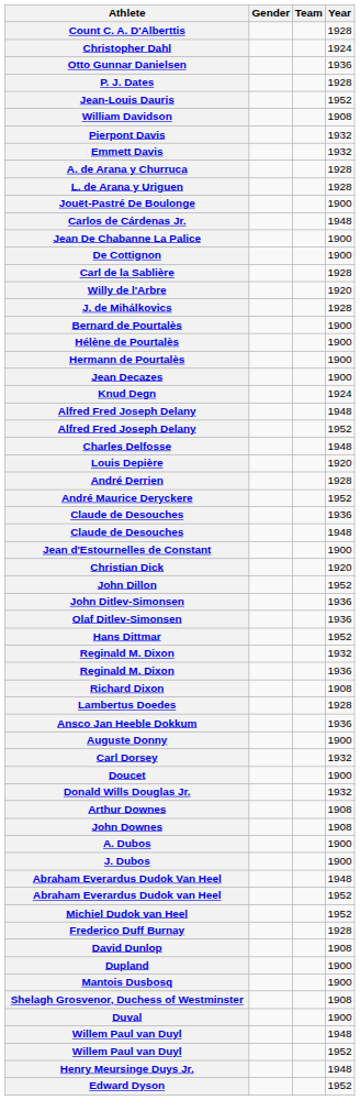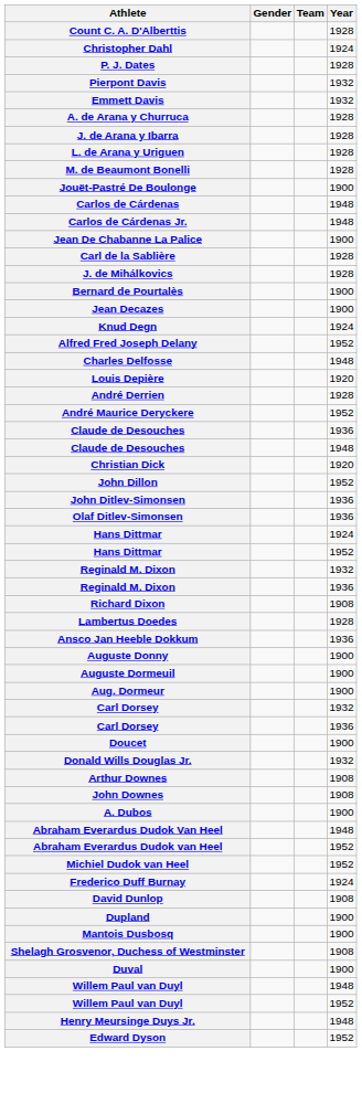 <table class="wikitable plainrowheaders">
 <tr>
 <th scope="col" style="width:22em">Athlete</th>
 <th scope="col">Gender</th>
 <th scope="col">Team</th>
 <th scope="col">Year</th>
 </tr>
 <tr>
 <th scope="row"><a href='#'>Count C. A. D'Alberttis</a></th>
 <td style="text-align:center"></td>
 <td></td>
 <td>1928</td>
 </tr>
 <tr>
 <th scope="row"><a href='#'>Christopher Dahl</a></th>
 <td style="text-align:center"></td>
 <td></td>
 <td>1924</td>
 </tr>
 <tr>
-<th scope="row"><a href='#'>Otto Gunnar Danielsen</a></th>
-<td style="text-align:center"></td>
-<td></td>
-<td>1936</td>
-</tr>
-<tr>
 <th scope="row"><a href='#'>P. J. Dates</a></th>
 <td style="text-align:center"></td>
 <td></td>
 <td>1928</td>
-</tr>
-<tr>
-<th scope="row"><a href='#'>Jean-Louis Dauris</a></th>
-<td style="text-align:center"></td>
-<td></td>
-<td>1952</td>
-</tr>
-<tr>
-<th scope="row"><a href='#'>William Davidson</a></th>
-<td style="text-align:center"></td>
-<td></td>
-<td>1908</td>
 </tr>
 <tr>
 <th scope="row"><a href='#'>Pierpont Davis</a></th>
 <td style="text-align:center"></td>
 <td></td>
 <td>1932</td>
 </tr>
 <tr>
 <th scope="row"><a href='#'>Emmett Davis</a></th>
 <td style="text-align:center"></td>
 <td></td>
 <td>1932</td>
 </tr>
 <tr>
 <th scope="row"><a href='#'>A. de Arana y Churruca</a></th>
 <td style="text-align:center"></td>
 <td></td>
 <td>1928</td>
 </tr>
 <tr>
+<th scope="row"><a href='#'>J. de Arana y Ibarra</a></th>
+<td style="text-align:center"></td>
+<td></td>
+<td>1928</td>
+</tr>
+<tr>
 <th scope="row"><a href='#'>L. de Arana y Uriguen</a></th>
+<td style="text-align:center"></td>
+<td></td>
+<td>1928</td>
+</tr>
+<tr>
+<th scope="row"><a href='#'>M. de Beaumont Bonelli</a></th>
 <td style="text-align:center"></td>
 <td></td>
 <td>1928</td>
 </tr>
 <tr>
 <th scope="row"><a href='#'>Jouët-Pastré De Boulonge</a></th>
 <td style="text-align:center"></td>
 <td></td>
 <td>1900</td>
+</tr>
+<tr>
+<th scope="row"><a href='#'>Carlos de Cárdenas</a></th>
+<td style="text-align:center"></td>
+<td></td>
+<td>1948</td>
 </tr>
 <tr>
 <th scope="row"><a href='#'>Carlos de Cárdenas Jr.</a></th>
 <td style="text-align:center"></td>
 <td></td>
 <td>1948</td>
 </tr>
 <tr>
 <th scope="row"><a href='#'>Jean De Chabanne La Palice</a></th>
 <td style="text-align:center"></td>
 <td></td>
 <td>1900</td>
 </tr>
 <tr>
-<th scope="row"><a href='#'>De Cottignon</a></th>
-<td style="text-align:center"></td>
-<td></td>
-<td>1900</td>
-</tr>
-<tr>
 <th scope="row"><a href='#'>Carl de la Sablière</a></th>
 <td style="text-align:center"></td>
 <td></td>
 <td>1928</td>
-</tr>
-<tr>
-<th scope="row"><a href='#'>Willy de l'Arbre</a></th>
-<td style="text-align:center"></td>
-<td></td>
-<td>1920</td>
 </tr>
 <tr>
 <th scope="row"><a href='#'>J. de Mihálkovics</a></th>
 <td style="text-align:center"></td>
 <td></td>
 <td>1928</td>
 </tr>
 <tr>
 <th scope="row"><a href='#'>Bernard de Pourtalès</a></th>
-<td style="text-align:center"></td>
-<td></td>
-<td>1900</td>
-</tr>
-<tr>
-<th scope="row"><a href='#'>Hélène de Pourtalès</a></th>
-<td style="text-align:center"></td>
-<td></td>
-<td>1900</td>
-</tr>
-<tr>
-<th scope="row"><a href='#'>Hermann de Pourtalès</a></th>
 <td style="text-align:center"></td>
 <td></td>
 <td>1900</td>
 </tr>
 <tr>
 <th scope="row"><a href='#'>Jean Decazes</a></th>
 <td style="text-align:center"></td>
 <td></td>
 <td>1900</td>
 </tr>
 <tr>
 <th scope="row"><a href='#'>Knud Degn</a></th>
 <td style="text-align:center"></td>
 <td></td>
 <td>1924</td>
-</tr>
-<tr>
-<th scope="row"><a href='#'>Alfred Fred Joseph Delany</a></th>
-<td style="text-align:center"></td>
-<td></td>
-<td>1948</td>
 </tr>
 <tr>
 <th scope="row"><a href='#'>Alfred Fred Joseph Delany</a></th>
 <td style="text-align:center"></td>
 <td></td>
 <td>1952</td>
 </tr>
 <tr>
 <th scope="row"><a href='#'>Charles Delfosse</a></th>
 <td style="text-align:center"></td>
 <td></td>
 <td>1948</td>
 </tr>
 <tr>
 <th scope="row"><a href='#'>Louis Depière</a></th>
 <td style="text-align:center"></td>
 <td></td>
 <td>1920</td>
 </tr>
 <tr>
 <th scope="row"><a href='#'>André Derrien</a></th>
 <td style="text-align:center"></td>
 <td></td>
 <td>1928</td>
 </tr>
 <tr>
 <th scope="row"><a href='#'>André Maurice Deryckere</a></th>
 <td style="text-align:center"></td>
 <td></td>
 <td>1952</td>
 </tr>
 <tr>
 <th scope="row"><a href='#'>Claude de Desouches</a></th>
 <td style="text-align:center"></td>
 <td></td>
 <td>1936</td>
 </tr>
 <tr>
 <th scope="row"><a href='#'>Claude de Desouches</a></th>
 <td style="text-align:center"></td>
 <td></td>
 <td>1948</td>
 </tr>
 <tr>
-<th scope="row"><a href='#'>Jean d'Estournelles de Constant</a></th>
-<td style="text-align:center"></td>
-<td></td>
-<td>1900</td>
-</tr>
-<tr>
 <th scope="row"><a href='#'>Christian Dick</a></th>
 <td style="text-align:center"></td>
 <td></td>
 <td>1920</td>
 </tr>
 <tr>
 <th scope="row"><a href='#'>John Dillon</a></th>
 <td style="text-align:center"></td>
 <td></td>
 <td>1952</td>
 </tr>
 <tr>
 <th scope="row"><a href='#'>John Ditlev-Simonsen</a></th>
 <td style="text-align:center"></td>
 <td></td>
 <td>1936</td>
 </tr>
 <tr>
 <th scope="row"><a href='#'>Olaf Ditlev-Simonsen</a></th>
 <td style="text-align:center"></td>
 <td></td>
 <td>1936</td>
+</tr>
+<tr>
+<th scope="row"><a href='#'>Hans Dittmar</a></th>
+<td style="text-align:center"></td>
+<td></td>
+<td>1924</td>
 </tr>
 <tr>
 <th scope="row"><a href='#'>Hans Dittmar</a></th>
 <td style="text-align:center"></td>
 <td></td>
 <td>1952</td>
 </tr>
 <tr>
 <th scope="row"><a href='#'>Reginald M. Dixon</a></th>
 <td style="text-align:center"></td>
 <td></td>
 <td>1932</td>
 </tr>
 <tr>
 <th scope="row"><a href='#'>Reginald M. Dixon</a></th>
 <td style="text-align:center"></td>
 <td></td>
 <td>1936</td>
 </tr>
 <tr>
 <th scope="row"><a href='#'>Richard Dixon</a></th>
 <td style="text-align:center"></td>
 <td></td>
 <td>1908</td>
 </tr>
 <tr>
 <th scope="row"><a href='#'>Lambertus Doedes</a></th>
 <td style="text-align:center"></td>
 <td></td>
 <td>1928</td>
 </tr>
 <tr>
 <th scope="row"><a href='#'>Ansco Jan Heeble Dokkum</a></th>
 <td style="text-align:center"></td>
 <td></td>
 <td>1936</td>
 </tr>
 <tr>
 <th scope="row"><a href='#'>Auguste Donny</a></th>
 <td style="text-align:center"></td>
 <td></td>
 <td>1900</td>
 </tr>
 <tr>
+<th scope="row"><a href='#'>Auguste Dormeuil</a></th>
+<td style="text-align:center"></td>
+<td></td>
+<td>1900</td>
+</tr>
+<tr>
+<th scope="row"><a href='#'>Aug. Dormeur</a></th>
+<td style="text-align:center"></td>
+<td></td>
+<td>1900</td>
+</tr>
+<tr>
 <th scope="row"><a href='#'>Carl Dorsey</a></th>
 <td style="text-align:center"></td>
 <td></td>
 <td>1932</td>
+</tr>
+<tr>
+<th scope="row"><a href='#'>Carl Dorsey</a></th>
+<td style="text-align:center"></td>
+<td></td>
+<td>1936</td>
 </tr>
 <tr>
 <th scope="row"><a href='#'>Doucet</a></th>
 <td style="text-align:center"></td>
 <td></td>
 <td>1900</td>
 </tr>
 <tr>
 <th scope="row"><a href='#'>Donald Wills Douglas Jr.</a></th>
 <td style="text-align:center"></td>
 <td></td>
 <td>1932</td>
 </tr>
 <tr>
 <th scope="row"><a href='#'>Arthur Downes</a></th>
 <td style="text-align:center"></td>
 <td></td>
 <td>1908</td>
 </tr>
 <tr>
 <th scope="row"><a href='#'>John Downes</a></th>
 <td style="text-align:center"></td>
 <td></td>
 <td>1908</td>
 </tr>
 <tr>
 <th scope="row"><a href='#'>A. Dubos</a></th>
 <td style="text-align:center"></td>
 <td></td>
 <td>1900</td>
 </tr>
 <tr>
-<th scope="row"><a href='#'>J. Dubos</a></th>
-<td style="text-align:center"></td>
-<td></td>
-<td>1900</td>
-</tr>
-<tr>
 <th scope="row"><a href='#'>Abraham Everardus Dudok Van Heel</a></th>
 <td style="text-align:center"></td>
 <td></td>
 <td>1948</td>
 </tr>
 <tr>
 <th scope="row"><a href='#'>Abraham Everardus Dudok van Heel</a></th>
 <td style="text-align:center"></td>
 <td></td>
 <td>1952</td>
 </tr>
 <tr>
 <th scope="row"><a href='#'>Michiel Dudok van Heel</a></th>
 <td style="text-align:center"></td>
 <td></td>
 <td>1952</td>
 </tr>
 <tr>
 <th scope="row"><a href='#'>Frederico Duff Burnay</a></th>
 <td style="text-align:center"></td>
 <td></td>
-<td>1928</td>
+<td>1924</td>
 </tr>
 <tr>
 <th scope="row"><a href='#'>David Dunlop</a></th>
 <td style="text-align:center"></td>
 <td></td>
 <td>1908</td>
 </tr>
 <tr>
 <th scope="row"><a href='#'>Dupland</a></th>
 <td style="text-align:center"></td>
 <td></td>
 <td>1900</td>
 </tr>
 <tr>
 <th scope="row"><a href='#'>Mantois Dusbosq</a></th>
 <td style="text-align:center"></td>
 <td></td>
 <td>1900</td>
 </tr>
 <tr>
 <th scope="row"><a href='#'>Shelagh Grosvenor, Duchess of Westminster</a></th>
 <td style="text-align:center"></td>
 <td></td>
 <td>1908</td>
 </tr>
 <tr>
 <th scope="row"><a href='#'>Duval</a></th>
 <td style="text-align:center"></td>
 <td></td>
 <td>1900</td>
 </tr>
 <tr>
 <th scope="row"><a href='#'>Willem Paul van Duyl</a></th>
 <td style="text-align:center"></td>
 <td></td>
 <td>1948</td>
 </tr>
 <tr>
 <th scope="row"><a href='#'>Willem Paul van Duyl</a></th>
 <td style="text-align:center"></td>
 <td></td>
 <td>1952</td>
 </tr>
 <tr>
 <th scope="row"><a href='#'>Henry Meursinge Duys Jr.</a></th>
 <td style="text-align:center"></td>
 <td></td>
 <td>1948</td>
 </tr>
 <tr>
 <th scope="row"><a href='#'>Edward Dyson</a></th>
 <td style="text-align:center"></td>
 <td></td>
 <td>1952</td>
 </tr>
 </table>
